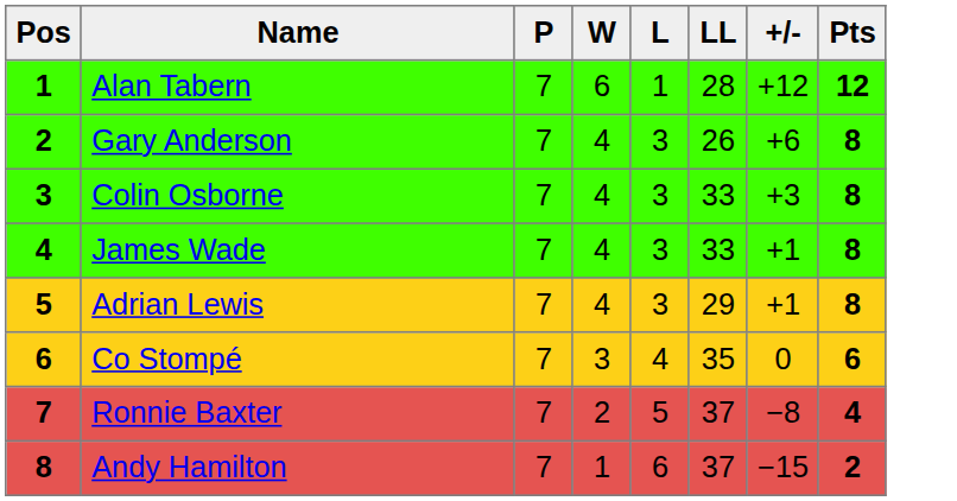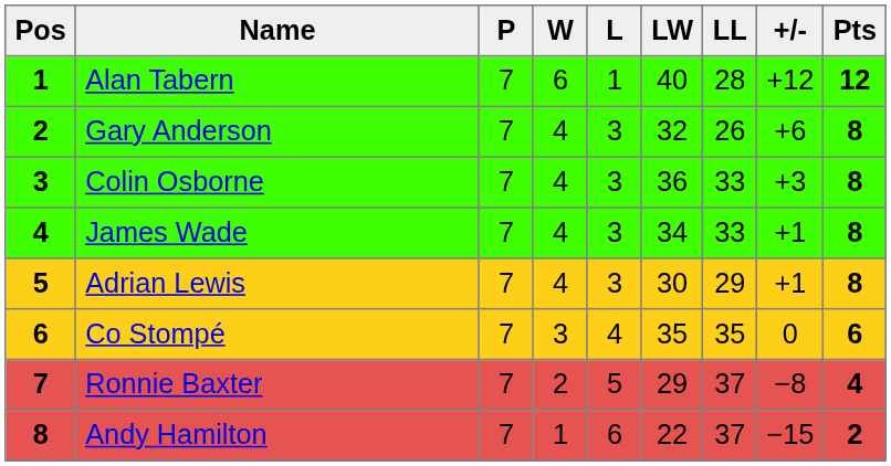 <table style=border-collapse:collapse border=1 cellspacing=0 cellpadding=5>
 <tr align=center bgcolor=#efefef>
 <th width=20>Pos</th>
 <th width=220>Name</th>
 <th width=20>P</th>
 <th width=20>W</th>
 <th width=20>L</th>
+<th width=20>LW</th>
 <th width=20>LL</th>
 <th width=20>+/-</th>
 <th width=20>Pts</th>
 </tr>
 <tr align=center bgcolor="#3FFF00">
 <td><strong>1</strong></td>
 <td align="left"> <a href='#'>Alan Tabern</a></td>
 <td>7</td>
 <td>6</td>
 <td>1</td>
+<td>40</td>
 <td>28</td>
 <td>+12</td>
 <td><strong>12</strong></td>
 </tr>
 <tr align=center bgcolor="#3FFF00">
 <td><strong>2</strong></td>
 <td align="left"> <a href='#'>Gary Anderson</a></td>
 <td>7</td>
 <td>4</td>
 <td>3</td>
+<td>32</td>
 <td>26</td>
 <td>+6</td>
 <td><strong>8</strong></td>
 </tr>
 <tr align=center bgcolor="#3FFF00">
 <td><strong>3</strong></td>
 <td align="left"> <a href='#'>Colin Osborne</a></td>
 <td>7</td>
 <td>4</td>
 <td>3</td>
+<td>36</td>
 <td>33</td>
 <td>+3</td>
 <td><strong>8</strong></td>
 </tr>
 <tr align=center bgcolor="#3FFF00">
 <td><strong>4</strong></td>
 <td align="left"> <a href='#'>James Wade</a></td>
 <td>7</td>
 <td>4</td>
 <td>3</td>
+<td>34</td>
 <td>33</td>
 <td>+1</td>
 <td><strong>8</strong></td>
 </tr>
 <tr align=center bgcolor="#FDD017">
 <td><strong>5</strong></td>
 <td align="left"> <a href='#'>Adrian Lewis</a></td>
 <td>7</td>
 <td>4</td>
 <td>3</td>
+<td>30</td>
 <td>29</td>
 <td>+1</td>
 <td><strong>8</strong></td>
 </tr>
 <tr align=center bgcolor="#FDD017">
 <td><strong>6</strong></td>
 <td align="left"> <a href='#'>Co Stompé</a></td>
 <td>7</td>
 <td>3</td>
 <td>4</td>
 <td>35</td>
+<td>35</td>
 <td>0</td>
 <td><strong>6</strong></td>
 </tr>
 <tr align=center bgcolor="#E55451">
 <td><strong>7</strong></td>
 <td align="left"> <a href='#'>Ronnie Baxter</a></td>
 <td>7</td>
 <td>2</td>
 <td>5</td>
+<td>29</td>
 <td>37</td>
 <td>−8</td>
 <td><strong>4</strong></td>
 </tr>
 <tr align=center bgcolor="#E55451">
 <td><strong>8</strong></td>
 <td align="left"> <a href='#'>Andy Hamilton</a></td>
 <td>7</td>
 <td>1</td>
 <td>6</td>
+<td>22</td>
 <td>37</td>
 <td>−15</td>
 <td><strong>2</strong></td>
 </tr>
 </table>
